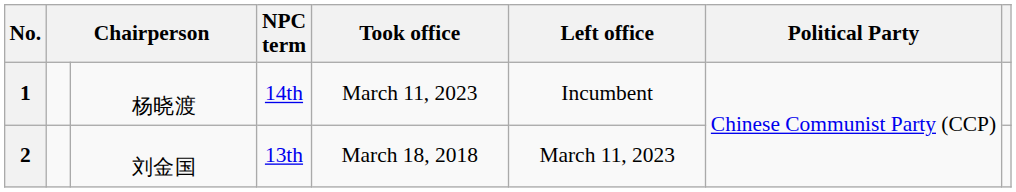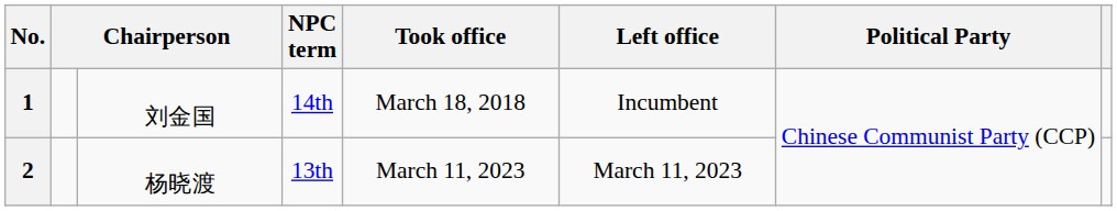 <table class="wikitable" style="text-align: center; border-collapse: collapse;">
 <tr>
 <th>No.</th>
 <th colspan="2" width="150">Chairperson</th>
 <th width="20" align="left">NPC term</th>
 <th width="140" align="center">Took office</th>
 <th width="140" align="center">Left office</th>
 <th>Political Party</th>
 <th></th>
 </tr>
 <tr>
 <th><strong>1</strong></th>
 <td rowspan="1" align="center"></td>
-<td rowspan="1" align="center"><br>杨晓渡</td>
+<td><br>刘金国</td>
 <td align="center"><a href='#'>14th</a></td>
-<td align="center">March 11, 2023</td>
+<td align="center">March 18, 2018</td>
 <td align="center">Incumbent</td>
 <td rowspan="2"><a href='#'>Chinese Communist Party</a> (CCP)</td>
 <td></td>
 </tr>
 <tr>
 <th><strong>2</strong></th>
 <td></td>
-<td><br>刘金国</td>
+<td rowspan="1" align="center"><br>杨晓渡</td>
 <td align="center"><a href='#'>13th</a></td>
-<td align="center">March 18, 2018</td>
+<td align="center">March 11, 2023</td>
 <td align="center">March 11, 2023</td>
 <td></td>
 </tr>
 </table>
